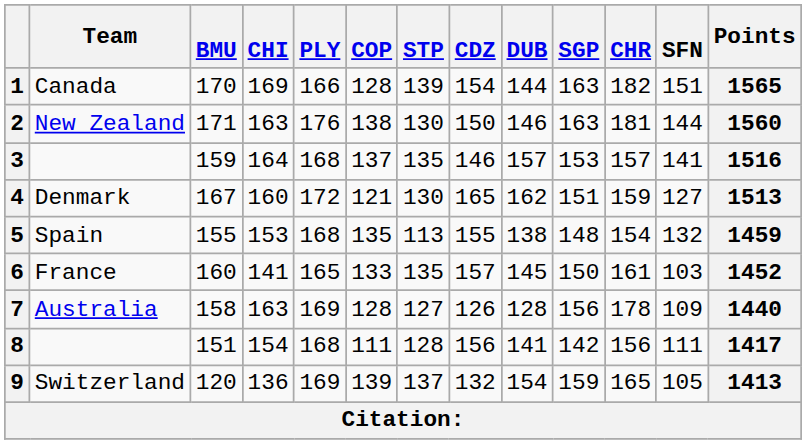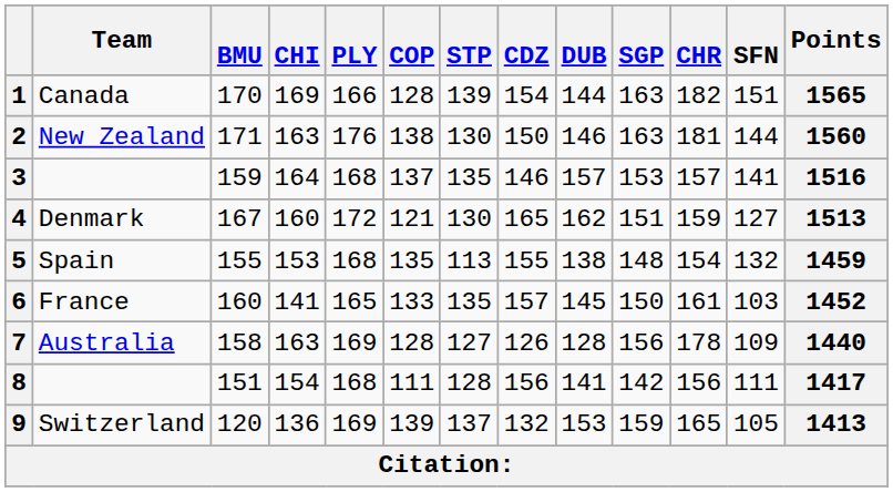 <table class="wikitable" style="text-align: center;">
 <tr>
 <th></th>
 <th>Team</th>
 <th><br><a href='#'>BMU</a></th>
 <th><br><a href='#'>CHI</a></th>
 <th><br><a href='#'>PLY</a></th>
 <th><br><a href='#'>COP</a></th>
 <th><br><a href='#'>STP</a></th>
 <th><br><a href='#'>CDZ</a></th>
 <th><br><a href='#'>DUB</a></th>
 <th><br><a href='#'>SGP</a></th>
 <th><br><a href='#'>CHR</a></th>
 <th><br>SFN</th>
 <th>Points</th>
 </tr>
 <tr>
 <th>1</th>
 <td align="left"> Canada</td>
 <td>170</td>
 <td>169</td>
 <td>166</td>
 <td>128</td>
 <td>139</td>
 <td>154</td>
 <td>144</td>
 <td>163</td>
 <td>182</td>
 <td>151</td>
 <th>1565</th>
 </tr>
 <tr>
 <th>2</th>
 <td align="left"> <a href='#'>New Zealand</a></td>
 <td>171</td>
 <td>163</td>
 <td>176</td>
 <td>138</td>
 <td>130</td>
 <td>150</td>
 <td>146</td>
 <td>163</td>
 <td>181</td>
 <td>144</td>
 <th>1560</th>
 </tr>
 <tr>
 <th>3</th>
 <td align="left"></td>
 <td>159</td>
 <td>164</td>
 <td>168</td>
 <td>137</td>
 <td>135</td>
 <td>146</td>
 <td>157</td>
 <td>153</td>
 <td>157</td>
 <td>141</td>
 <th>1516</th>
 </tr>
 <tr>
 <th>4</th>
 <td align="left"> Denmark</td>
 <td>167</td>
 <td>160</td>
 <td>172</td>
 <td>121</td>
 <td>130</td>
 <td>165</td>
 <td>162</td>
 <td>151</td>
 <td>159</td>
 <td>127</td>
 <th>1513</th>
 </tr>
 <tr>
 <th>5</th>
 <td align="left"> Spain</td>
 <td>155</td>
 <td>153</td>
 <td>168</td>
 <td>135</td>
 <td>113</td>
 <td>155</td>
 <td>138</td>
 <td>148</td>
 <td>154</td>
 <td>132</td>
 <th>1459</th>
 </tr>
 <tr>
 <th>6</th>
 <td align="left"> France</td>
 <td>160</td>
 <td>141</td>
 <td>165</td>
 <td>133</td>
 <td>135</td>
 <td>157</td>
 <td>145</td>
 <td>150</td>
 <td>161</td>
 <td>103</td>
 <th>1452</th>
 </tr>
 <tr>
 <th>7</th>
 <td align="left"> <a href='#'>Australia</a></td>
 <td>158</td>
 <td>163</td>
 <td>169</td>
 <td>128</td>
 <td>127</td>
 <td>126</td>
 <td>128</td>
 <td>156</td>
 <td>178</td>
 <td>109</td>
 <th>1440</th>
 </tr>
 <tr>
 <th>8</th>
 <td align="left"></td>
 <td>151</td>
 <td>154</td>
 <td>168</td>
 <td>111</td>
 <td>128</td>
 <td>156</td>
 <td>141</td>
 <td>142</td>
 <td>156</td>
 <td>111</td>
 <th>1417</th>
 </tr>
 <tr>
 <th>9</th>
 <td align="left"> Switzerland</td>
 <td>120</td>
 <td>136</td>
 <td>169</td>
 <td>139</td>
 <td>137</td>
 <td>132</td>
-<td>154</td>
+<td>153</td>
 <td>159</td>
 <td>165</td>
 <td>105</td>
 <th>1413</th>
 </tr>
 <tr>
 <th colspan="13">Citation:</th>
 </tr>
 </table>
